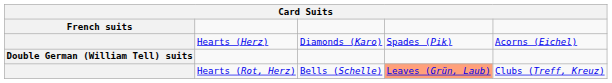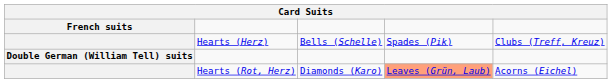 <table class="wikitable">
 <tr>
 <th colspan="10">Card Suits</th>
 </tr>
 <tr>
 <th>French suits</th>
 <td></td>
 <td></td>
 <td></td>
 <td></td>
 </tr>
 <tr>
 <th></th>
 <td><a href='#'>Hearts (<em>Herz</em>)</a></td>
-<td><a href='#'>Diamonds (<em>Karo</em>)</a></td>
+<td><a href='#'>Bells (<em>Schelle</em>)</a></td>
 <td><a href='#'>Spades (<em>Pik</em>)</a></td>
-<td><a href='#'>Acorns (<em>Eichel</em>)</a></td>
+<td><a href='#'>Clubs (<em>Treff, Kreuz</em>)</a></td>
 </tr>
 <tr>
 <th>Double German (William Tell) suits</th>
 <td></td>
 <td></td>
 <td></td>
 <td></td>
 </tr>
 <tr>
 <th></th>
 <td><a href='#'>Hearts (<em>Rot, Herz</em>)</a></td>
-<td><a href='#'>Bells (<em>Schelle</em>)</a></td>
+<td><a href='#'>Diamonds (<em>Karo</em>)</a></td>
 <td style="background: lightsalmon;"><a href='#'>Leaves (<em>Grün, Laub</em>)</a></td>
-<td><a href='#'>Clubs (<em>Treff, Kreuz</em>)</a></td>
+<td><a href='#'>Acorns (<em>Eichel</em>)</a></td>
 </tr>
 </table>
